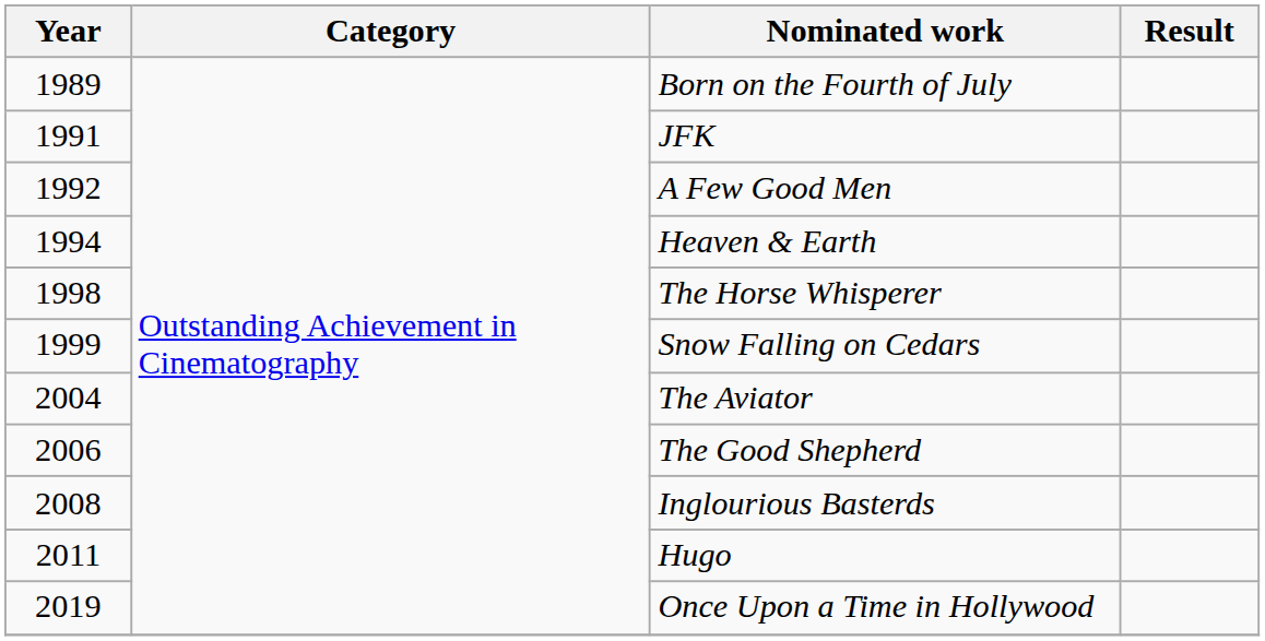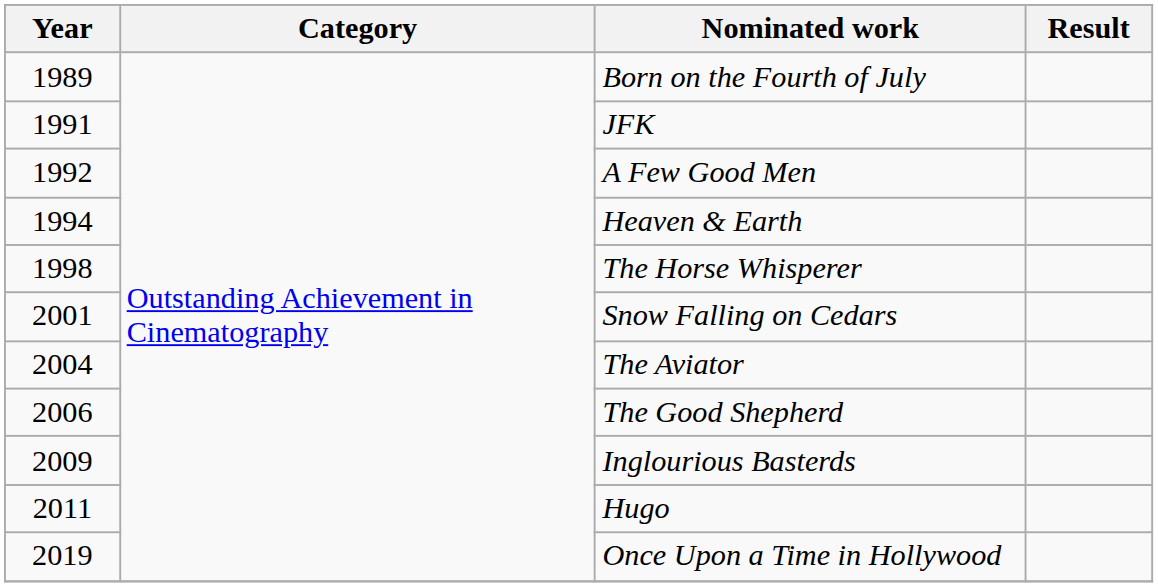 <table class=wikitable>
 <tr>
 <th scope="col" style="width:5em;">Year</th>
 <th scope="col" style="width:26em;">Category</th>
 <th scope="col" style="width:25em;">Nominated work</th>
 <th scope="col" style="width:5em;">Result</th>
 </tr>
 <tr>
 <td style="text-align:center;">1989</td>
 <td rowspan=11><a href='#'>Outstanding Achievement in Cinematography</a></td>
 <td><em>Born on the Fourth of July</em></td>
 <td></td>
 </tr>
 <tr>
 <td style="text-align:center;">1991</td>
 <td><em>JFK</em></td>
 <td></td>
 </tr>
 <tr>
 <td style="text-align:center;">1992</td>
 <td><em>A Few Good Men</em></td>
 <td></td>
 </tr>
 <tr>
 <td style="text-align:center;">1994</td>
 <td><em>Heaven & Earth</em></td>
 <td></td>
 </tr>
 <tr>
 <td style="text-align:center;">1998</td>
 <td><em>The Horse Whisperer</em></td>
 <td></td>
 </tr>
 <tr>
-<td style="text-align:center;">1999</td>
+<td style="text-align:center;">2001</td>
 <td><em>Snow Falling on Cedars</em></td>
 <td></td>
 </tr>
 <tr>
 <td style="text-align:center;">2004</td>
 <td><em>The Aviator</em></td>
 <td></td>
 </tr>
 <tr>
 <td style="text-align:center;">2006</td>
 <td><em>The Good Shepherd</em></td>
 <td></td>
 </tr>
 <tr>
-<td style="text-align:center;">2008</td>
+<td style="text-align:center;">2009</td>
 <td><em>Inglourious Basterds</em></td>
 <td></td>
 </tr>
 <tr>
 <td style="text-align:center;">2011</td>
 <td><em>Hugo</em></td>
 <td></td>
 </tr>
 <tr>
 <td style="text-align:center;">2019</td>
 <td><em>Once Upon a Time in Hollywood</em></td>
 <td></td>
 </tr>
 <tr>
 </tr>
 </table>
